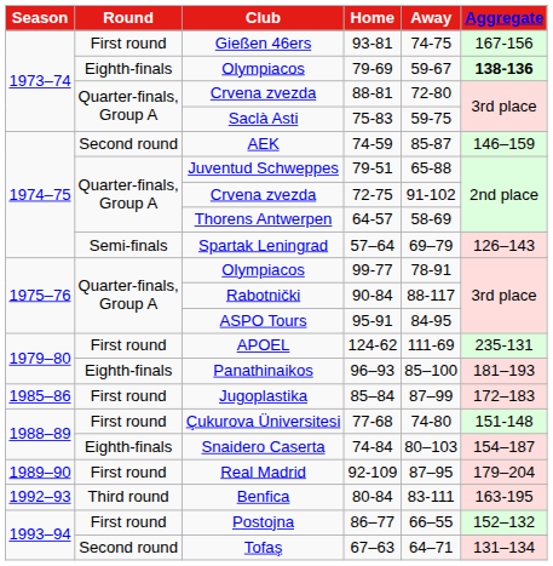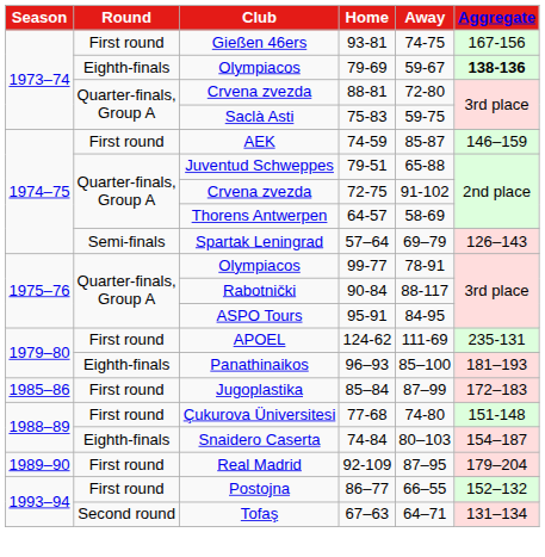 <table class="wikitable" style="text-align: center;">
 <tr>
 <th style="color:white; background:#E41B17;">Season</th>
 <th style="color:white; background:#E41B17;">Round</th>
 <th style="color:white; background:#E41B17;">Club</th>
 <th style="color:white; background:#E41B17;">Home</th>
 <th style="color:white; background:#E41B17;">Away</th>
 <th style="color:white; background:#E41B17;"><a href='#'>Aggregate</a></th>
 </tr>
 <tr>
 <td rowspan="4"><a href='#'>1973–74</a></td>
 <td>First round</td>
 <td> <a href='#'>Gießen 46ers</a></td>
 <td>93-81</td>
 <td>74-75</td>
 <td style="text-align:center; background:#dfd;">167-156</td>
 </tr>
 <tr>
 <td>Eighth-finals</td>
 <td> <a href='#'>Olympiacos</a></td>
 <td>79-69</td>
 <td>59-67</td>
 <td style="text-align:center; background:#dfd;"><strong>138-136</strong></td>
 </tr>
 <tr>
 <td rowspan="2">Quarter-finals,<br>Group A</td>
 <td> <a href='#'>Crvena zvezda</a></td>
 <td>88-81</td>
 <td>72-80</td>
 <td rowspan="2" style="text-align:center; background:#fdd;">3rd place</td>
 </tr>
 <tr>
 <td> <a href='#'>Saclà Asti</a></td>
 <td>75-83</td>
 <td>59-75</td>
 </tr>
 <tr>
 <td rowspan="5"><a href='#'>1974–75</a></td>
-<td>Second round</td>
+<td>First round</td>
 <td> <a href='#'>AEK</a></td>
 <td>74-59</td>
 <td>85-87</td>
 <td style="text-align:center; background:#dfd;">146–159</td>
 </tr>
 <tr>
 <td rowspan="3">Quarter-finals,<br>Group A</td>
 <td> <a href='#'>Juventud Schweppes</a></td>
 <td>79-51</td>
 <td>65-88</td>
 <td rowspan="3" style="text-align:center; background:#dfd;">2nd place</td>
 </tr>
 <tr>
 <td> <a href='#'>Crvena zvezda</a></td>
 <td>72-75</td>
 <td>91-102</td>
 </tr>
 <tr>
 <td> <a href='#'>Thorens Antwerpen</a></td>
 <td>64-57</td>
 <td>58-69</td>
 </tr>
 <tr>
 <td>Semi-finals</td>
 <td> <a href='#'>Spartak Leningrad</a></td>
 <td>57–64</td>
 <td>69–79</td>
 <td style="text-align:center; background:#fdd;">126–143</td>
 </tr>
 <tr>
 <td rowspan="3"><a href='#'>1975–76</a></td>
 <td rowspan="3">Quarter-finals,<br>Group A</td>
 <td> <a href='#'>Olympiacos</a></td>
 <td>99-77</td>
 <td>78-91</td>
 <td rowspan="3" style="text-align:center; background:#fdd;">3rd place</td>
 </tr>
 <tr>
 <td> <a href='#'>Rabotnički</a></td>
 <td>90-84</td>
 <td>88-117</td>
 </tr>
 <tr>
 <td> <a href='#'>ASPO Tours</a></td>
 <td>95-91</td>
 <td>84-95</td>
 </tr>
 <tr>
 <td rowspan="2"><a href='#'>1979–80</a></td>
 <td>First round</td>
 <td> <a href='#'>APOEL</a></td>
 <td>124-62</td>
 <td>111-69</td>
 <td style="text-align:center; background:#dfd;">235-131</td>
 </tr>
 <tr>
 <td>Eighth-finals</td>
 <td> <a href='#'>Panathinaikos</a></td>
 <td>96–93</td>
 <td>85–100</td>
 <td style="text-align:center; background:#fdd;">181–193</td>
 </tr>
 <tr>
 <td><a href='#'>1985–86</a></td>
 <td>First round</td>
 <td> <a href='#'>Jugoplastika</a></td>
 <td>85–84</td>
 <td>87–99</td>
 <td style="text-align:center; background:#fdd;">172–183</td>
 </tr>
 <tr>
 <td rowspan="2"><a href='#'>1988–89</a></td>
 <td>First round</td>
 <td> <a href='#'>Çukurova Üniversitesi</a></td>
 <td>77-68</td>
 <td>74-80</td>
 <td style="text-align:center; background:#dfd;">151-148</td>
 </tr>
 <tr>
 <td>Eighth-finals</td>
 <td> <a href='#'>Snaidero Caserta</a></td>
 <td>74-84</td>
 <td>80–103</td>
 <td style="text-align:center; background:#fdd;">154–187</td>
 </tr>
 <tr>
 <td><a href='#'>1989–90</a></td>
 <td>First round</td>
 <td> <a href='#'>Real Madrid</a></td>
 <td>92-109</td>
 <td>87–95</td>
 <td style="text-align:center; background:#fdd;">179–204</td>
 </tr>
 <tr>
-<td><a href='#'>1992–93</a></td>
-<td>Third round</td>
-<td> <a href='#'>Benfica</a></td>
-<td>80-84</td>
-<td>83-111</td>
-<td style="text-align:center; background:#fdd;">163-195</td>
-</tr>
-<tr>
 <td rowspan="2"><a href='#'>1993–94</a></td>
 <td>First round</td>
 <td> <a href='#'>Postojna</a></td>
 <td>86–77</td>
 <td>66–55</td>
 <td style="text-align:center; background:#dfd;">152–132</td>
 </tr>
 <tr>
 <td>Second round</td>
 <td> <a href='#'>Tofaş</a></td>
 <td>67–63</td>
 <td>64–71</td>
 <td style="text-align:center; background:#fdd;">131–134</td>
 </tr>
 </table>
